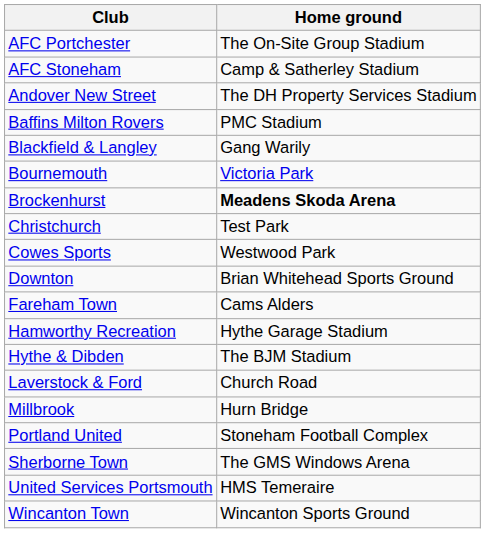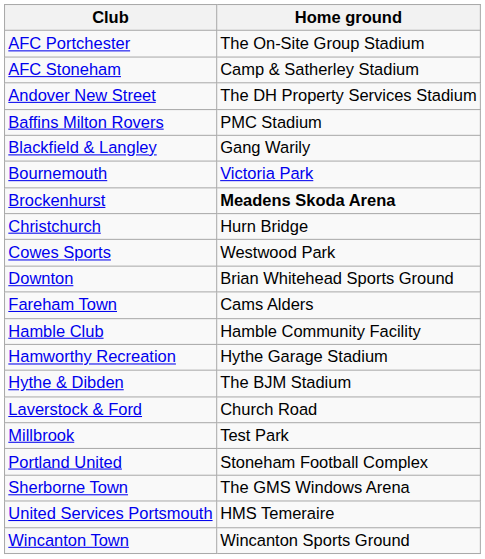 <table class="wikitable">
 <tr>
 <th>Club</th>
 <th>Home ground</th>
 </tr>
 <tr>
 <td><a href='#'>AFC Portchester</a></td>
 <td>The On-Site Group Stadium</td>
 </tr>
 <tr>
 <td><a href='#'>AFC Stoneham</a></td>
 <td>Camp & Satherley Stadium</td>
 </tr>
 <tr>
 <td><a href='#'>Andover New Street</a></td>
 <td>The DH Property Services Stadium</td>
 </tr>
 <tr>
 <td><a href='#'>Baffins Milton Rovers</a></td>
 <td>PMC Stadium</td>
 </tr>
 <tr>
 <td><a href='#'>Blackfield & Langley</a></td>
 <td>Gang Warily</td>
 </tr>
 <tr>
 <td><a href='#'>Bournemouth</a></td>
 <td><a href='#'>Victoria Park</a></td>
 </tr>
 <tr>
 <td><a href='#'>Brockenhurst</a></td>
 <td><strong>Meadens Skoda Arena</strong></td>
 </tr>
 <tr>
 <td><a href='#'>Christchurch</a></td>
-<td>Test Park</td>
+<td>Hurn Bridge</td>
 </tr>
 <tr>
 <td><a href='#'>Cowes Sports</a></td>
 <td>Westwood Park</td>
 </tr>
 <tr>
 <td><a href='#'>Downton</a></td>
 <td>Brian Whitehead Sports Ground</td>
 </tr>
 <tr>
 <td><a href='#'>Fareham Town</a></td>
 <td>Cams Alders</td>
+</tr>
+<tr>
+<td><a href='#'>Hamble Club</a></td>
+<td>Hamble Community Facility</td>
 </tr>
 <tr>
 <td><a href='#'>Hamworthy Recreation</a></td>
 <td>Hythe Garage Stadium</td>
 </tr>
 <tr>
 <td><a href='#'>Hythe & Dibden</a></td>
 <td>The BJM Stadium</td>
 </tr>
 <tr>
 <td><a href='#'>Laverstock & Ford</a></td>
 <td>Church Road</td>
 </tr>
 <tr>
 <td><a href='#'>Millbrook</a></td>
-<td>Hurn Bridge</td>
+<td>Test Park</td>
 </tr>
 <tr>
 <td><a href='#'>Portland United</a></td>
 <td>Stoneham Football Complex</td>
 </tr>
 <tr>
 <td><a href='#'>Sherborne Town</a></td>
 <td>The GMS Windows Arena</td>
 </tr>
 <tr>
 <td><a href='#'>United Services Portsmouth</a></td>
 <td>HMS Temeraire</td>
 </tr>
 <tr>
 <td><a href='#'>Wincanton Town</a></td>
 <td>Wincanton Sports Ground</td>
 </tr>
 </table>
